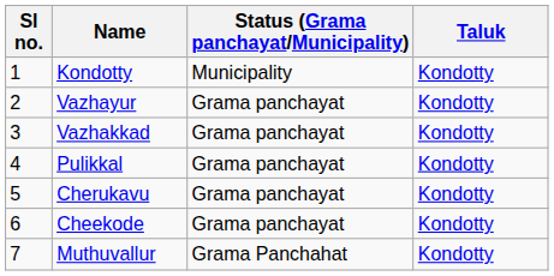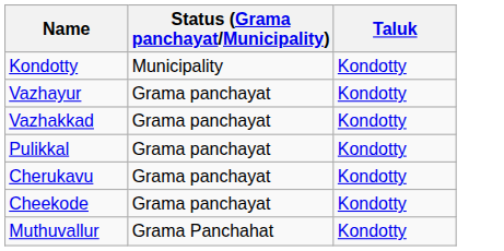 <table class="wikitable sortable" style="font-size: 95%;">
 <tr>
-<th width="30px">Sl no.</th>
 <th width="100px">Name</th>
 <th width="130px">Status (<a href='#'>Grama panchayat</a>/<a href='#'>Municipality</a>)</th>
 <th width="100px"><a href='#'>Taluk</a></th>
 </tr>
 <tr>
-<td>1</td>
 <td><a href='#'>Kondotty</a></td>
 <td>Municipality</td>
 <td><a href='#'>Kondotty</a></td>
 </tr>
 <tr>
-<td>2</td>
 <td><a href='#'>Vazhayur</a></td>
 <td>Grama panchayat</td>
 <td><a href='#'>Kondotty</a></td>
 </tr>
 <tr>
-<td>3</td>
 <td><a href='#'>Vazhakkad</a></td>
 <td>Grama panchayat</td>
 <td><a href='#'>Kondotty</a></td>
 </tr>
 <tr>
-<td>4</td>
 <td><a href='#'>Pulikkal</a></td>
 <td>Grama panchayat</td>
 <td><a href='#'>Kondotty</a></td>
 </tr>
 <tr>
-<td>5</td>
 <td><a href='#'>Cherukavu</a></td>
 <td>Grama panchayat</td>
 <td><a href='#'>Kondotty</a></td>
 </tr>
 <tr>
-<td>6</td>
 <td><a href='#'>Cheekode</a></td>
 <td>Grama panchayat</td>
 <td><a href='#'>Kondotty</a></td>
 </tr>
 <tr>
-<td>7</td>
 <td><a href='#'>Muthuvallur</a></td>
 <td>Grama Panchahat</td>
 <td><a href='#'>Kondotty</a></td>
 </tr>
 </table>
